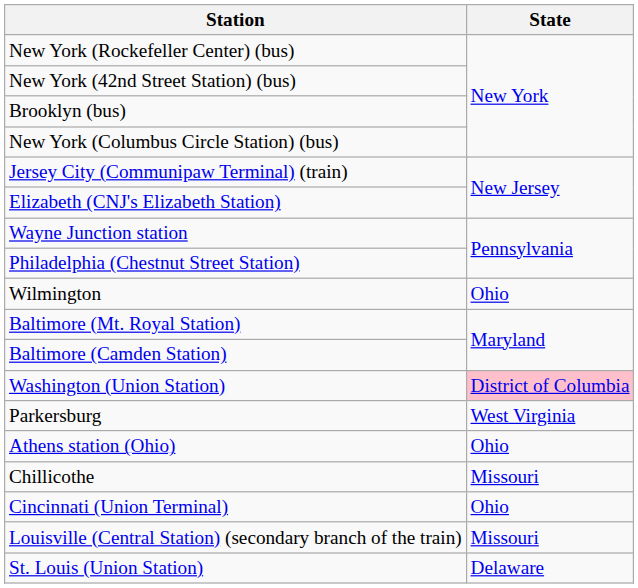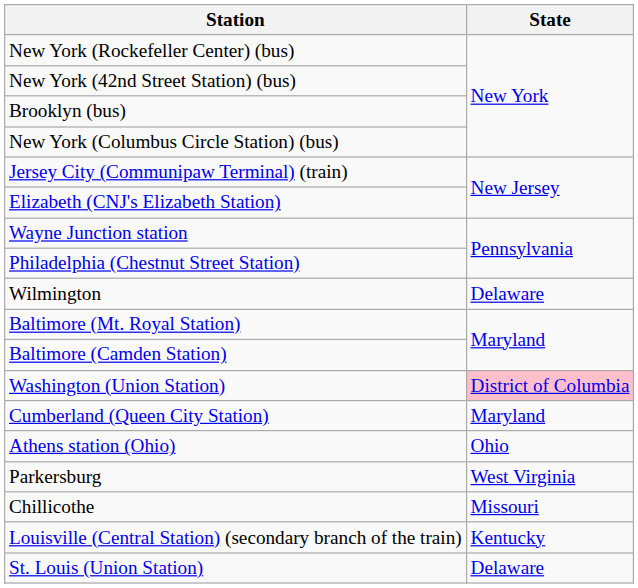 <table class="wikitable">
 <tr>
 <th>Station</th>
 <th>State</th>
 </tr>
 <tr>
 <td>New York (Rockefeller Center) (bus)</td>
 <td rowspan="4"><a href='#'>New York</a></td>
 </tr>
 <tr>
 <td>New York (42nd Street Station) (bus)</td>
 </tr>
 <tr>
 <td>Brooklyn (bus)</td>
 </tr>
 <tr>
 <td>New York (Columbus Circle Station) (bus)</td>
 </tr>
 <tr>
 <td><a href='#'>Jersey City (Communipaw Terminal)</a> (train)</td>
 <td rowspan="2"><a href='#'>New Jersey</a></td>
 </tr>
 <tr>
 <td><a href='#'>Elizabeth (CNJ's Elizabeth Station)</a></td>
 </tr>
 <tr>
 <td><a href='#'>Wayne Junction station</a></td>
 <td rowspan="2"><a href='#'>Pennsylvania</a></td>
 </tr>
 <tr>
 <td><a href='#'>Philadelphia (Chestnut Street Station)</a></td>
 </tr>
 <tr>
 <td>Wilmington</td>
-<td><a href='#'>Ohio</a></td>
+<td><a href='#'>Delaware</a></td>
 </tr>
 <tr>
 <td><a href='#'>Baltimore (Mt. Royal Station)</a></td>
 <td rowspan="2"><a href='#'>Maryland</a></td>
 </tr>
 <tr>
 <td><a href='#'>Baltimore (Camden Station)</a></td>
 </tr>
 <tr>
 <td><a href='#'>Washington (Union Station)</a></td>
 <td style="background: pink;"><a href='#'>District of Columbia</a></td>
 </tr>
 <tr>
-<td>Parkersburg</td>
-<td><a href='#'>West Virginia</a></td>
+<td><a href='#'>Cumberland (Queen City Station)</a></td>
+<td><a href='#'>Maryland</a></td>
 </tr>
 <tr>
 <td><a href='#'>Athens station (Ohio)</a></td>
 <td><a href='#'>Ohio</a></td>
 </tr>
 <tr>
+<td>Parkersburg</td>
+<td><a href='#'>West Virginia</a></td>
+</tr>
+<tr>
 <td>Chillicothe</td>
 <td><a href='#'>Missouri</a></td>
 </tr>
 <tr>
-<td><a href='#'>Cincinnati (Union Terminal)</a></td>
-<td><a href='#'>Ohio</a></td>
-</tr>
-<tr>
 <td><a href='#'>Louisville (Central Station)</a> (secondary branch of the train)</td>
-<td><a href='#'>Missouri</a></td>
+<td><a href='#'>Kentucky</a></td>
 </tr>
 <tr>
 <td><a href='#'>St. Louis (Union Station)</a></td>
 <td><a href='#'>Delaware</a></td>
 </tr>
 </table>
